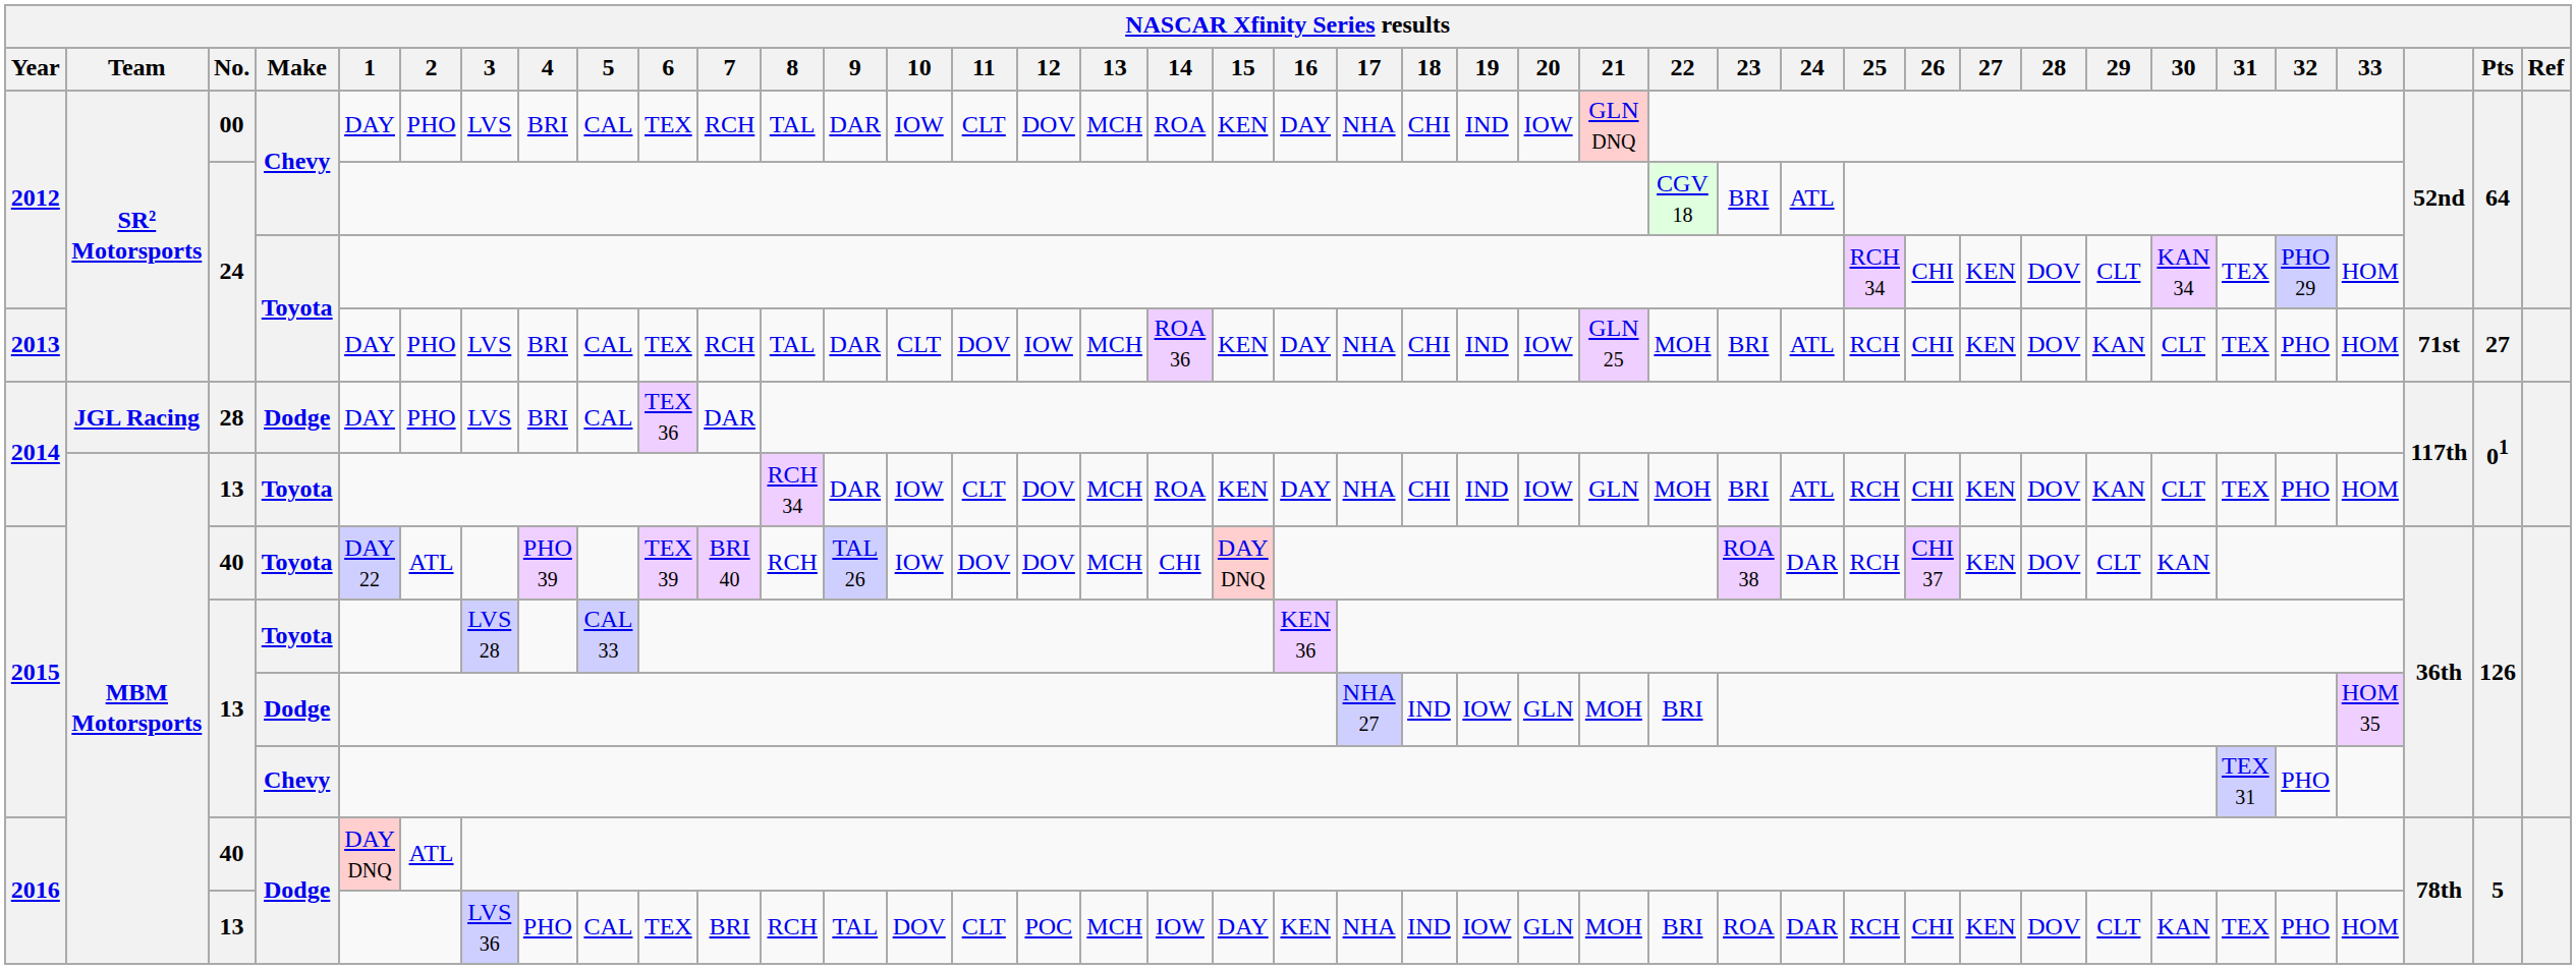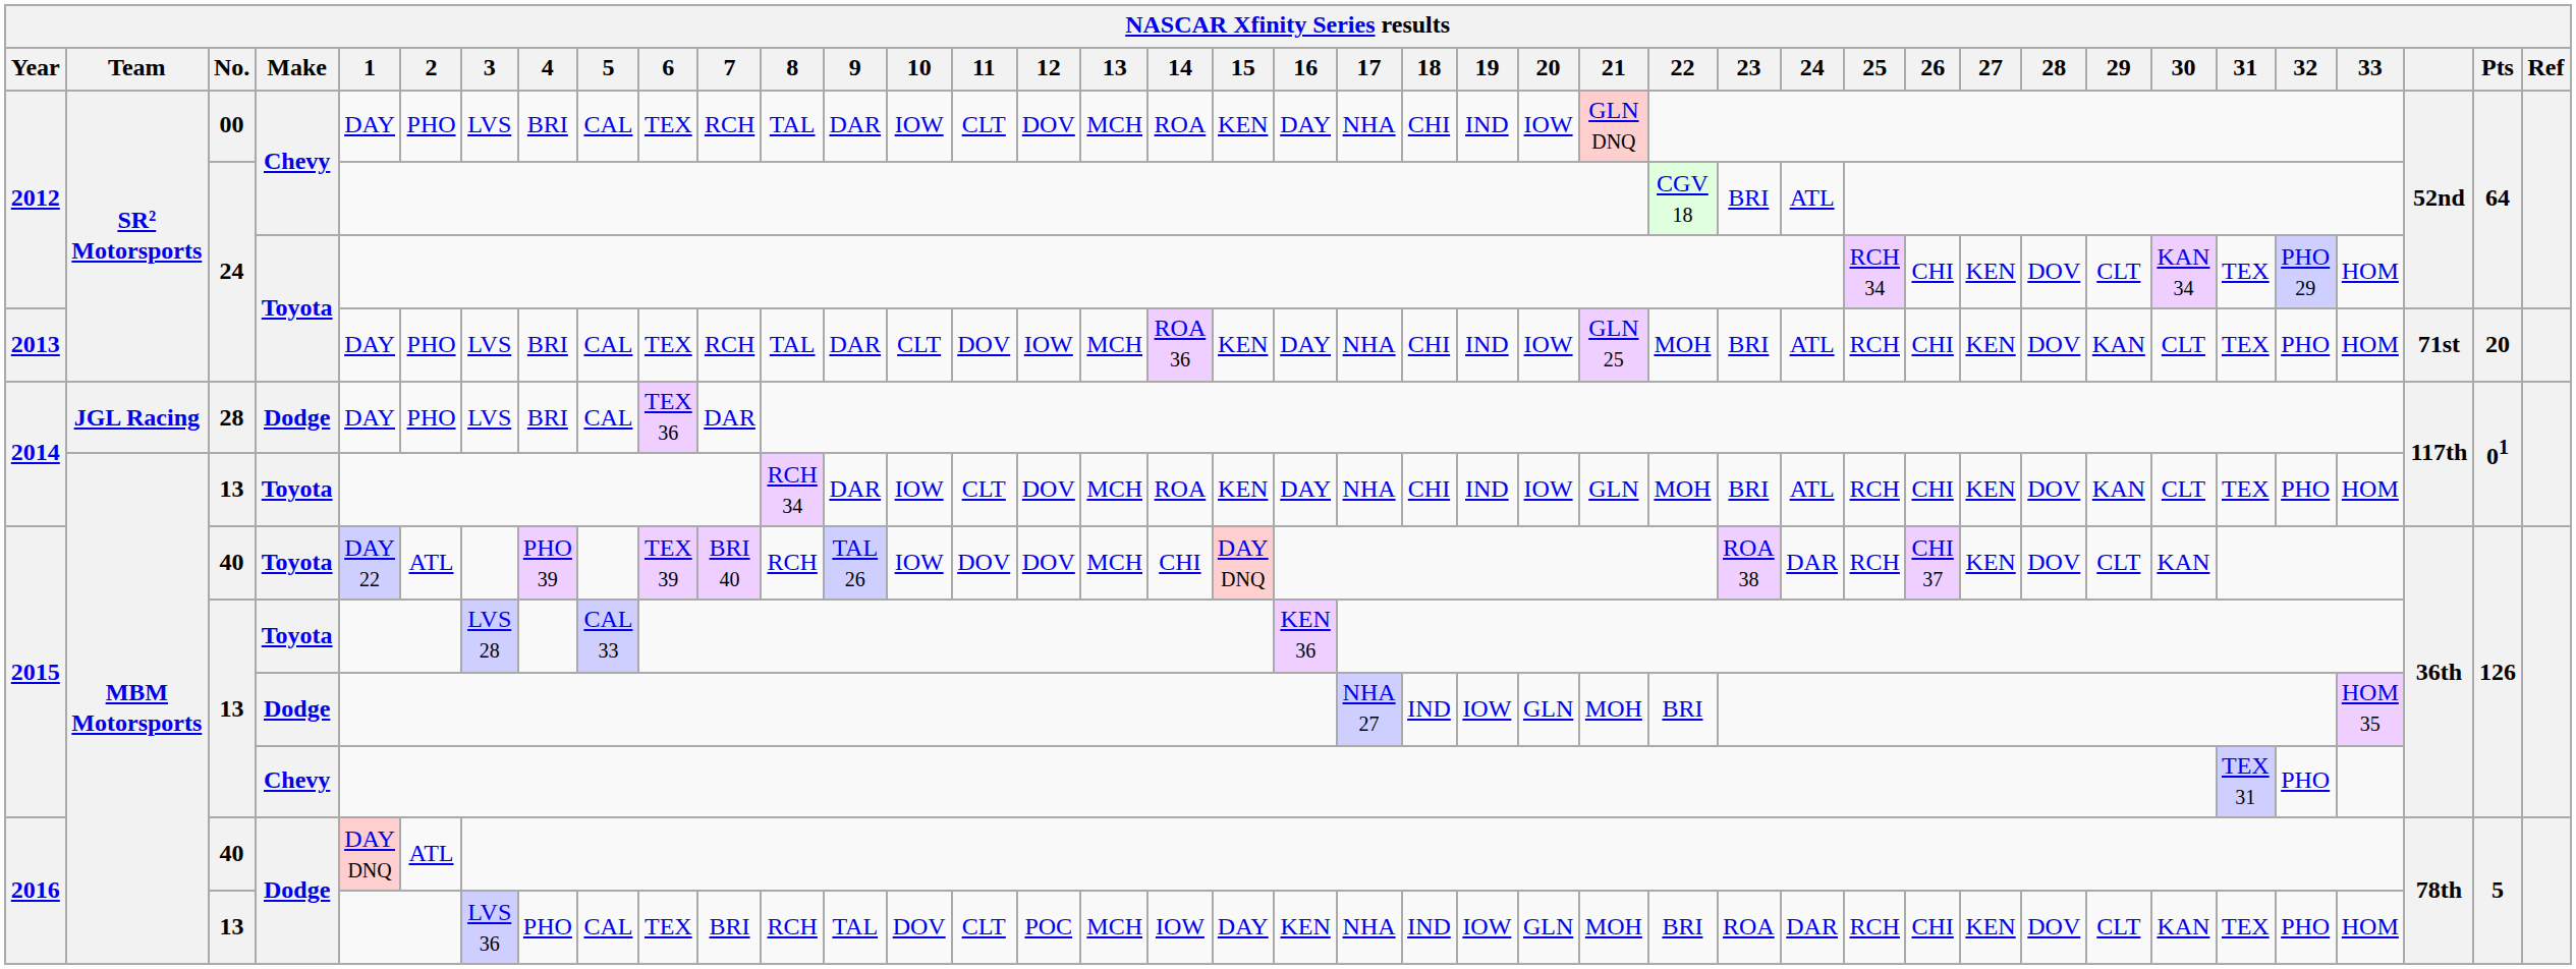 <table class="wikitable" style="text-align:center; font-size:75%">
 <tr>
 <th colspan=42><a href='#'>NASCAR Xfinity Series</a> results</th>
 </tr>
 <tr>
 <th>Year</th>
 <th>Team</th>
 <th>No.</th>
 <th>Make</th>
 <th>1</th>
 <th>2</th>
 <th>3</th>
 <th>4</th>
 <th>5</th>
 <th>6</th>
 <th>7</th>
 <th>8</th>
 <th>9</th>
 <th>10</th>
 <th>11</th>
 <th>12</th>
 <th>13</th>
 <th>14</th>
 <th>15</th>
 <th>16</th>
 <th>17</th>
 <th>18</th>
 <th>19</th>
 <th>20</th>
 <th>21</th>
 <th>22</th>
 <th>23</th>
 <th>24</th>
 <th>25</th>
 <th>26</th>
 <th>27</th>
 <th>28</th>
 <th>29</th>
 <th>30</th>
 <th>31</th>
 <th>32</th>
 <th>33</th>
 <th></th>
 <th>Pts</th>
 <th>Ref</th>
 </tr>
 <tr>
 <th rowspan=3><a href='#'>2012</a></th>
 <th rowspan=4><a href='#'>SR² Motorsports</a></th>
 <th>00</th>
 <th rowspan=2><a href='#'>Chevy</a></th>
 <td><a href='#'>DAY</a></td>
 <td><a href='#'>PHO</a></td>
 <td><a href='#'>LVS</a></td>
 <td><a href='#'>BRI</a></td>
 <td><a href='#'>CAL</a></td>
 <td><a href='#'>TEX</a></td>
 <td><a href='#'>RCH</a></td>
 <td><a href='#'>TAL</a></td>
 <td><a href='#'>DAR</a></td>
 <td><a href='#'>IOW</a></td>
 <td><a href='#'>CLT</a></td>
 <td><a href='#'>DOV</a></td>
 <td><a href='#'>MCH</a></td>
 <td><a href='#'>ROA</a></td>
 <td><a href='#'>KEN</a></td>
 <td><a href='#'>DAY</a></td>
 <td><a href='#'>NHA</a></td>
 <td><a href='#'>CHI</a></td>
 <td><a href='#'>IND</a></td>
 <td><a href='#'>IOW</a></td>
 <td style="background:#FFCFCF;"><a href='#'>GLN</a><br><small>DNQ</small></td>
 <td colspan=12></td>
 <th rowspan=3>52nd</th>
 <th rowspan=3>64</th>
 <th rowspan=3></th>
 </tr>
 <tr>
 <th rowspan=3>24</th>
 <td colspan=21></td>
 <td style="background:#DFFFDF;"><a href='#'>CGV</a><br><small>18</small></td>
 <td><a href='#'>BRI</a></td>
 <td><a href='#'>ATL</a></td>
 <td colspan=9></td>
 </tr>
 <tr>
 <th rowspan=2><a href='#'>Toyota</a></th>
 <td colspan=24></td>
 <td style="background:#EFCFFF;"><a href='#'>RCH</a><br><small>34</small></td>
 <td><a href='#'>CHI</a></td>
 <td><a href='#'>KEN</a></td>
 <td><a href='#'>DOV</a></td>
 <td><a href='#'>CLT</a></td>
 <td style="background:#EFCFFF;"><a href='#'>KAN</a><br><small>34</small></td>
 <td><a href='#'>TEX</a></td>
 <td style="background:#CFCFFF;"><a href='#'>PHO</a><br><small>29</small></td>
 <td><a href='#'>HOM</a></td>
 </tr>
 <tr>
 <th><a href='#'>2013</a></th>
 <td><a href='#'>DAY</a></td>
 <td><a href='#'>PHO</a></td>
 <td><a href='#'>LVS</a></td>
 <td><a href='#'>BRI</a></td>
 <td><a href='#'>CAL</a></td>
 <td><a href='#'>TEX</a></td>
 <td><a href='#'>RCH</a></td>
 <td><a href='#'>TAL</a></td>
 <td><a href='#'>DAR</a></td>
 <td><a href='#'>CLT</a></td>
 <td><a href='#'>DOV</a></td>
 <td><a href='#'>IOW</a></td>
 <td><a href='#'>MCH</a></td>
 <td style="background:#EFCFFF;"><a href='#'>ROA</a><br><small>36</small></td>
 <td><a href='#'>KEN</a></td>
 <td><a href='#'>DAY</a></td>
 <td><a href='#'>NHA</a></td>
 <td><a href='#'>CHI</a></td>
 <td><a href='#'>IND</a></td>
 <td><a href='#'>IOW</a></td>
 <td style="background:#EFCFFF;"><a href='#'>GLN</a><br><small>25</small></td>
 <td><a href='#'>MOH</a></td>
 <td><a href='#'>BRI</a></td>
 <td><a href='#'>ATL</a></td>
 <td><a href='#'>RCH</a></td>
 <td><a href='#'>CHI</a></td>
 <td><a href='#'>KEN</a></td>
 <td><a href='#'>DOV</a></td>
 <td><a href='#'>KAN</a></td>
 <td><a href='#'>CLT</a></td>
 <td><a href='#'>TEX</a></td>
 <td><a href='#'>PHO</a></td>
 <td><a href='#'>HOM</a></td>
 <th>71st</th>
-<th>27</th>
+<th>20</th>
 <th></th>
 </tr>
 <tr>
 <th rowspan=2><a href='#'>2014</a></th>
 <th><a href='#'>JGL Racing</a></th>
 <th>28</th>
 <th><a href='#'>Dodge</a></th>
 <td><a href='#'>DAY</a></td>
 <td><a href='#'>PHO</a></td>
 <td><a href='#'>LVS</a></td>
 <td><a href='#'>BRI</a></td>
 <td><a href='#'>CAL</a></td>
 <td style="background:#EFCFFF;"><a href='#'>TEX</a><br><small>36</small></td>
 <td><a href='#'>DAR</a></td>
 <td colspan=26></td>
 <th rowspan=2>117th</th>
 <th rowspan=2>0<sup>1</sup></th>
 <th rowspan=2></th>
 </tr>
 <tr>
 <th rowspan=8><a href='#'>MBM Motorsports</a></th>
 <th>13</th>
 <th><a href='#'>Toyota</a></th>
 <td colspan=7></td>
 <td style="background:#EFCFFF;"><a href='#'>RCH</a><br><small>34</small></td>
 <td><a href='#'>DAR</a></td>
 <td><a href='#'>IOW</a></td>
 <td><a href='#'>CLT</a></td>
 <td><a href='#'>DOV</a></td>
 <td><a href='#'>MCH</a></td>
 <td><a href='#'>ROA</a></td>
 <td><a href='#'>KEN</a></td>
 <td><a href='#'>DAY</a></td>
 <td><a href='#'>NHA</a></td>
 <td><a href='#'>CHI</a></td>
 <td><a href='#'>IND</a></td>
 <td><a href='#'>IOW</a></td>
 <td><a href='#'>GLN</a></td>
 <td><a href='#'>MOH</a></td>
 <td><a href='#'>BRI</a></td>
 <td><a href='#'>ATL</a></td>
 <td><a href='#'>RCH</a></td>
 <td><a href='#'>CHI</a></td>
 <td><a href='#'>KEN</a></td>
 <td><a href='#'>DOV</a></td>
 <td><a href='#'>KAN</a></td>
 <td><a href='#'>CLT</a></td>
 <td><a href='#'>TEX</a></td>
 <td><a href='#'>PHO</a></td>
 <td><a href='#'>HOM</a></td>
 </tr>
 <tr>
 <th rowspan=4><a href='#'>2015</a></th>
 <th>40</th>
 <th><a href='#'>Toyota</a></th>
 <td style="background:#CFCFFF;"><a href='#'>DAY</a><br><small>22</small></td>
 <td><a href='#'>ATL</a></td>
 <td></td>
 <td style="background:#EFCFFF;"><a href='#'>PHO</a><br><small>39</small></td>
 <td></td>
 <td style="background:#EFCFFF;"><a href='#'>TEX</a><br><small>39</small></td>
 <td style="background:#EFCFFF;"><a href='#'>BRI</a><br><small>40</small></td>
 <td><a href='#'>RCH</a></td>
 <td style="background:#CFCFFF;"><a href='#'>TAL</a><br><small>26</small></td>
 <td><a href='#'>IOW</a></td>
 <td><a href='#'>DOV</a></td>
 <td><a href='#'>DOV</a></td>
 <td><a href='#'>MCH</a></td>
 <td><a href='#'>CHI</a></td>
 <td style="background:#FFCFCF;"><a href='#'>DAY</a><br><small>DNQ</small></td>
 <td colspan=7></td>
 <td style="background:#EFCFFF;"><a href='#'>ROA</a><br><small>38</small></td>
 <td><a href='#'>DAR</a></td>
 <td><a href='#'>RCH</a></td>
 <td style="background:#EFCFFF;"><a href='#'>CHI</a><br><small>37</small></td>
 <td><a href='#'>KEN</a></td>
 <td><a href='#'>DOV</a></td>
 <td><a href='#'>CLT</a></td>
 <td><a href='#'>KAN</a></td>
 <td colspan=3></td>
 <th rowspan=4>36th</th>
 <th rowspan=4>126</th>
 <th rowspan=4></th>
 </tr>
 <tr>
 <th rowspan=3>13</th>
 <th><a href='#'>Toyota</a></th>
 <td colspan=2></td>
 <td style="background:#CFCFFF;"><a href='#'>LVS</a><br><small>28</small></td>
 <td></td>
 <td style="background:#CFCFFF;"><a href='#'>CAL</a><br><small>33</small></td>
 <td colspan=10></td>
 <td style="background:#EFCFFF;"><a href='#'>KEN</a><br><small>36</small></td>
 <td colspan=17></td>
 </tr>
 <tr>
 <th><a href='#'>Dodge</a></th>
 <td colspan=16></td>
 <td style="background:#CFCFFF;"><a href='#'>NHA</a><br><small>27</small></td>
 <td><a href='#'>IND</a></td>
 <td><a href='#'>IOW</a></td>
 <td><a href='#'>GLN</a></td>
 <td><a href='#'>MOH</a></td>
 <td><a href='#'>BRI</a></td>
 <td colspan=10></td>
 <td style="background:#EFCFFF;"><a href='#'>HOM</a><br><small>35</small></td>
 </tr>
 <tr>
 <th><a href='#'>Chevy</a></th>
 <td colspan=30></td>
 <td style="background:#CFCFFF;"><a href='#'>TEX</a><br><small>31</small></td>
 <td><a href='#'>PHO</a></td>
 <td></td>
 </tr>
 <tr>
 <th rowspan=2><a href='#'>2016</a></th>
 <th>40</th>
 <th rowspan=2><a href='#'>Dodge</a></th>
 <td style="background:#FFCFCF;"><a href='#'>DAY</a><br><small>DNQ</small></td>
 <td><a href='#'>ATL</a></td>
 <td colspan=31></td>
 <th rowspan=2>78th</th>
 <th rowspan=2>5</th>
 <th rowspan=2></th>
 </tr>
 <tr>
 <th>13</th>
 <td colspan=2></td>
 <td style="background:#CFCFFF;"><a href='#'>LVS</a><br><small>36</small></td>
 <td><a href='#'>PHO</a></td>
 <td><a href='#'>CAL</a></td>
 <td><a href='#'>TEX</a></td>
 <td><a href='#'>BRI</a></td>
 <td><a href='#'>RCH</a></td>
 <td><a href='#'>TAL</a></td>
 <td><a href='#'>DOV</a></td>
 <td><a href='#'>CLT</a></td>
 <td><a href='#'>POC</a></td>
 <td><a href='#'>MCH</a></td>
 <td><a href='#'>IOW</a></td>
 <td><a href='#'>DAY</a></td>
 <td><a href='#'>KEN</a></td>
 <td><a href='#'>NHA</a></td>
 <td><a href='#'>IND</a></td>
 <td><a href='#'>IOW</a></td>
 <td><a href='#'>GLN</a></td>
 <td><a href='#'>MOH</a></td>
 <td><a href='#'>BRI</a></td>
 <td><a href='#'>ROA</a></td>
 <td><a href='#'>DAR</a></td>
 <td><a href='#'>RCH</a></td>
 <td><a href='#'>CHI</a></td>
 <td><a href='#'>KEN</a></td>
 <td><a href='#'>DOV</a></td>
 <td><a href='#'>CLT</a></td>
 <td><a href='#'>KAN</a></td>
 <td><a href='#'>TEX</a></td>
 <td><a href='#'>PHO</a></td>
 <td><a href='#'>HOM</a></td>
 </tr>
 </table>
